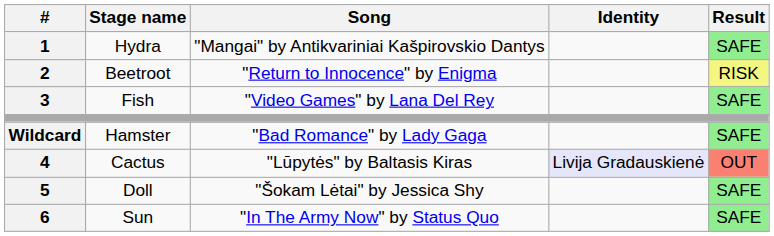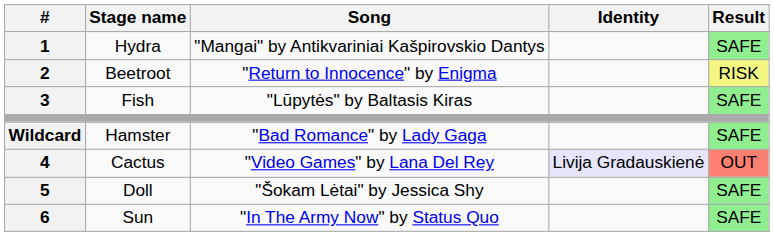 <table class="wikitable plainrowheaders" style="text-align: center;">
 <tr>
 <th>#</th>
 <th>Stage name</th>
 <th>Song</th>
 <th>Identity</th>
 <th>Result</th>
 </tr>
 <tr>
 <th>1</th>
 <td>Hydra</td>
 <td>"Mangai" by Antikvariniai Kašpirovskio Dantys</td>
 <td></td>
 <td bgcolor="lightgreen">SAFE</td>
 </tr>
 <tr>
 <th>2</th>
 <td>Beetroot</td>
 <td>"<a href='#'>Return to Innocence</a>" by <a href='#'>Enigma</a></td>
 <td></td>
 <td bgcolor="#F3F781">RISK</td>
 </tr>
 <tr>
 <th>3</th>
 <td>Fish</td>
-<td>"<a href='#'>Video Games</a>" by <a href='#'>Lana Del Rey</a></td>
+<td>"Lūpytės" by Baltasis Kiras</td>
 <td></td>
 <td bgcolor="lightgreen">SAFE</td>
 </tr>
 <tr>
 <td colspan="5" style="background:darkgray"></td>
 </tr>
 <tr>
 <th>Wildcard</th>
 <td>Hamster</td>
 <td>"<a href='#'>Bad Romance</a>" by <a href='#'>Lady Gaga</a></td>
 <td></td>
 <td bgcolor="lightgreen">SAFE</td>
 </tr>
 <tr>
 <th>4</th>
 <td>Cactus</td>
-<td>"Lūpytės" by Baltasis Kiras</td>
+<td>"<a href='#'>Video Games</a>" by <a href='#'>Lana Del Rey</a></td>
 <td style="background: lavender;">Livija Gradauskienė</td>
 <td bgcolor="salmon">OUT</td>
 </tr>
 <tr>
 <th>5</th>
 <td>Doll</td>
 <td>"Šokam Lėtai" by Jessica Shy</td>
 <td></td>
 <td bgcolor="lightgreen">SAFE</td>
 </tr>
 <tr>
 <th>6</th>
 <td>Sun</td>
 <td>"<a href='#'>In The Army Now</a>" by <a href='#'>Status Quo</a></td>
 <td></td>
 <td bgcolor="lightgreen">SAFE</td>
 </tr>
 </table>
